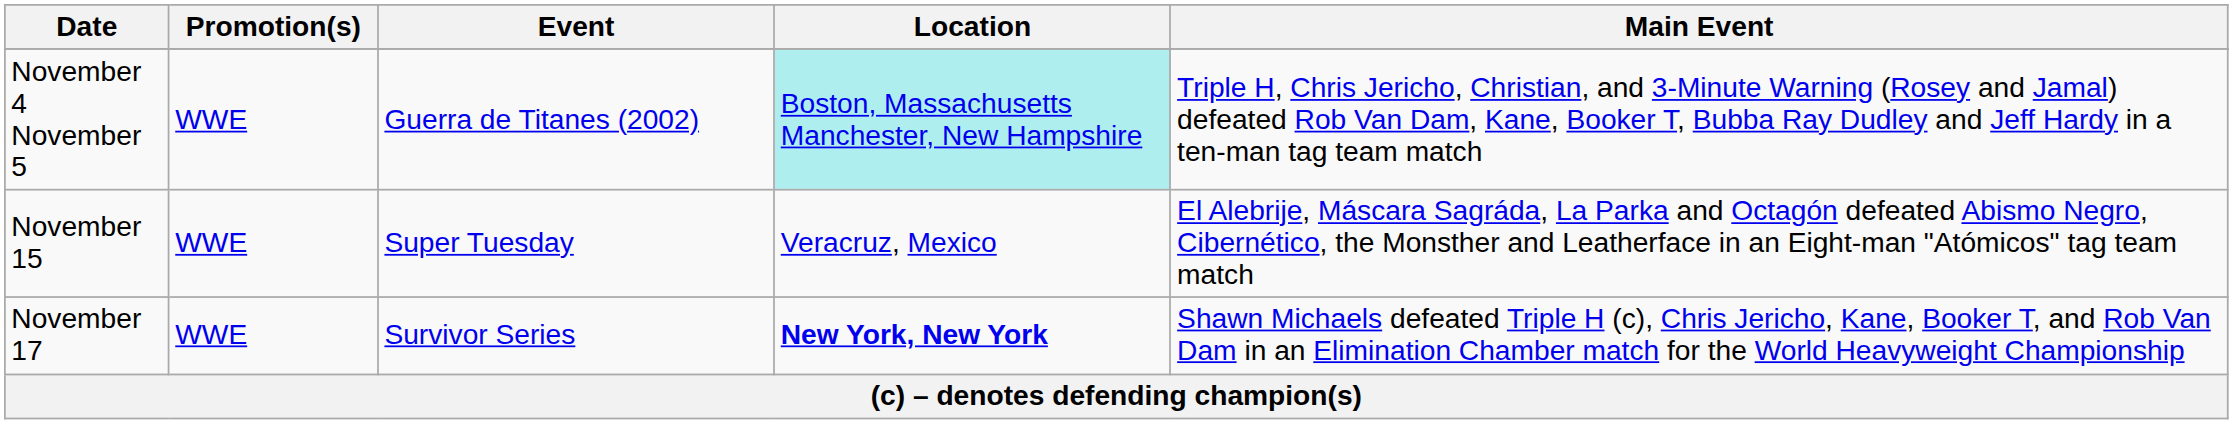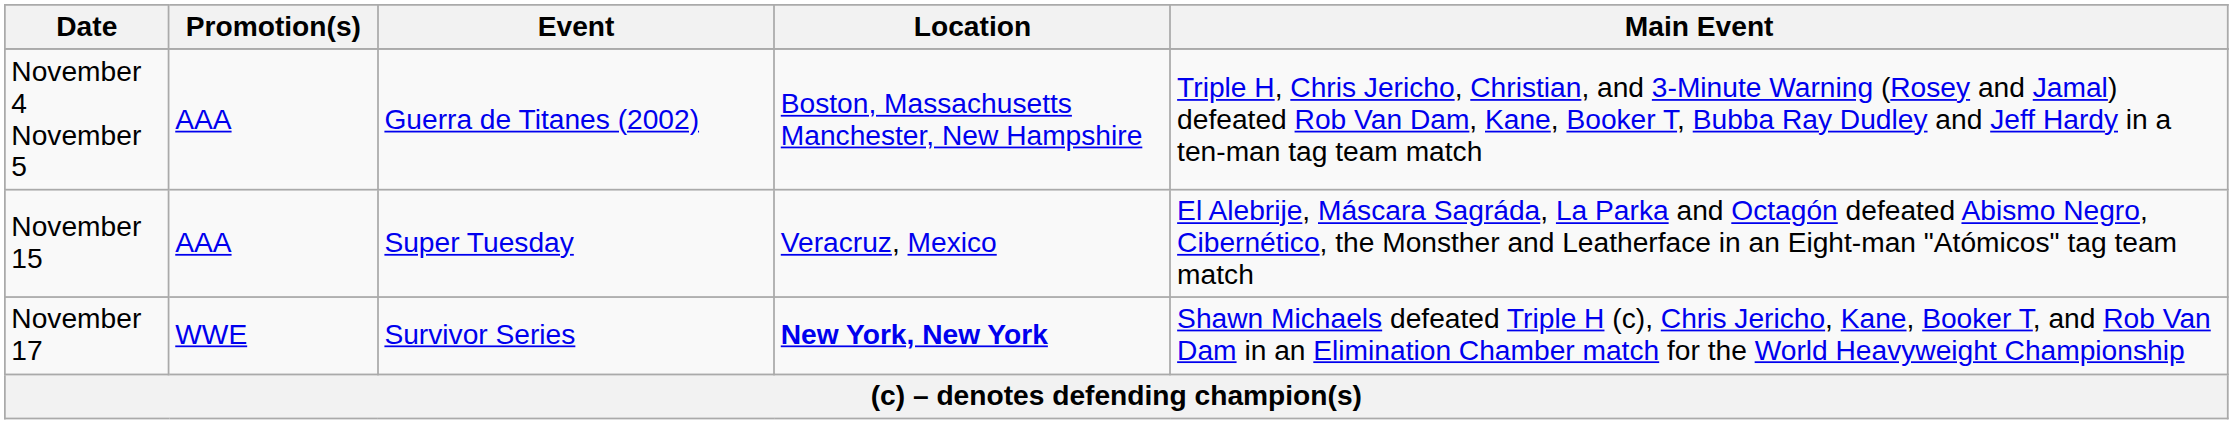 <table class="wikitable" style="width:100%;">
 <tr>
 <th width="5%">Date</th>
 <th width="5%">Promotion(s)</th>
 <th style="width:15%;">Event</th>
 <th style="width:15%;">Location</th>
 <th style="width:40%;">Main Event</th>
 </tr>
 <tr style="width:20%;" |Notes>
 </tr>
 <tr>
 <td>November 4<br>November 5</td>
-<td><a href='#'>WWE</a><br></td>
+<td><a href='#'>AAA</a></td>
 <td><a href='#'>Guerra de Titanes (2002)</a></td>
-<td style="background: paleturquoise;"><a href='#'>Boston, Massachusetts</a><br><a href='#'>Manchester, New Hampshire</a></td>
+<td><a href='#'>Boston, Massachusetts</a><br><a href='#'>Manchester, New Hampshire</a></td>
 <td><a href='#'>Triple H</a>, <a href='#'>Chris Jericho</a>, <a href='#'>Christian</a>, and <a href='#'>3-Minute Warning</a> (<a href='#'>Rosey</a> and <a href='#'>Jamal</a>) defeated <a href='#'>Rob Van Dam</a>, <a href='#'>Kane</a>, <a href='#'>Booker T</a>, <a href='#'>Bubba Ray Dudley</a> and <a href='#'>Jeff Hardy</a> in a ten-man tag team match</td>
 </tr>
 <tr>
 <td>November 15</td>
-<td><a href='#'>WWE</a><br></td>
+<td><a href='#'>AAA</a></td>
 <td><a href='#'>Super Tuesday</a></td>
 <td><a href='#'>Veracruz</a>, <a href='#'>Mexico</a></td>
 <td><a href='#'>El Alebrije</a>, <a href='#'>Máscara Sagráda</a>, <a href='#'>La Parka</a> and <a href='#'>Octagón</a> defeated <a href='#'>Abismo Negro</a>, <a href='#'>Cibernético</a>, the Monsther and Leatherface in an Eight-man "Atómicos" tag team match</td>
 </tr>
 <tr>
 <td>November 17</td>
 <td><a href='#'>WWE</a><br></td>
 <td><a href='#'>Survivor Series</a></td>
 <td><strong><a href='#'>New York, New York</a></strong></td>
 <td><a href='#'>Shawn Michaels</a> defeated <a href='#'>Triple H</a> (c), <a href='#'>Chris Jericho</a>, <a href='#'>Kane</a>, <a href='#'>Booker T</a>, and <a href='#'>Rob Van Dam</a> in an <a href='#'>Elimination Chamber match</a> for the <a href='#'>World Heavyweight Championship</a></td>
 </tr>
 <tr>
 <th colspan="6">(c) – denotes defending champion(s)</th>
 </tr>
 </table>
